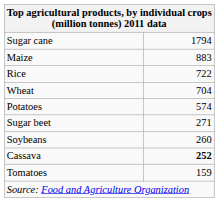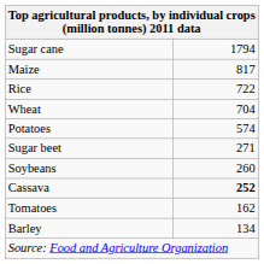 <table class="wikitable collapsible">
 <tr>
 <th colspan=2>Top agricultural products, by individual crops <br>(million tonnes) 2011 data</th>
 </tr>
 <tr>
 <td>Sugar cane</td>
 <td style="text-align:right;">1794</td>
 </tr>
 <tr>
 <td>Maize</td>
-<td style="text-align:right;">883</td>
+<td style="text-align:right;">817</td>
 </tr>
 <tr>
 <td>Rice</td>
 <td style="text-align:right;">722</td>
 </tr>
 <tr>
 <td>Wheat</td>
 <td style="text-align:right;">704</td>
 </tr>
 <tr>
 <td>Potatoes</td>
 <td style="text-align:right;">574</td>
 </tr>
 <tr>
 <td>Sugar beet</td>
 <td style="text-align:right;">271</td>
 </tr>
 <tr>
 <td>Soybeans</td>
 <td style="text-align:right;">260</td>
 </tr>
 <tr>
 <td>Cassava</td>
 <td style="text-align:right;"><strong>252</strong></td>
 </tr>
 <tr>
 <td>Tomatoes</td>
-<td style="text-align:right;">159</td>
+<td style="text-align:right;">162</td>
+</tr>
+<tr>
+<td>Barley</td>
+<td style="text-align:right;">134</td>
 </tr>
 <tr>
 <td colspan=2><em>Source: <a href='#'>Food and Agriculture Organization</a></em></td>
 </tr>
 </table>
